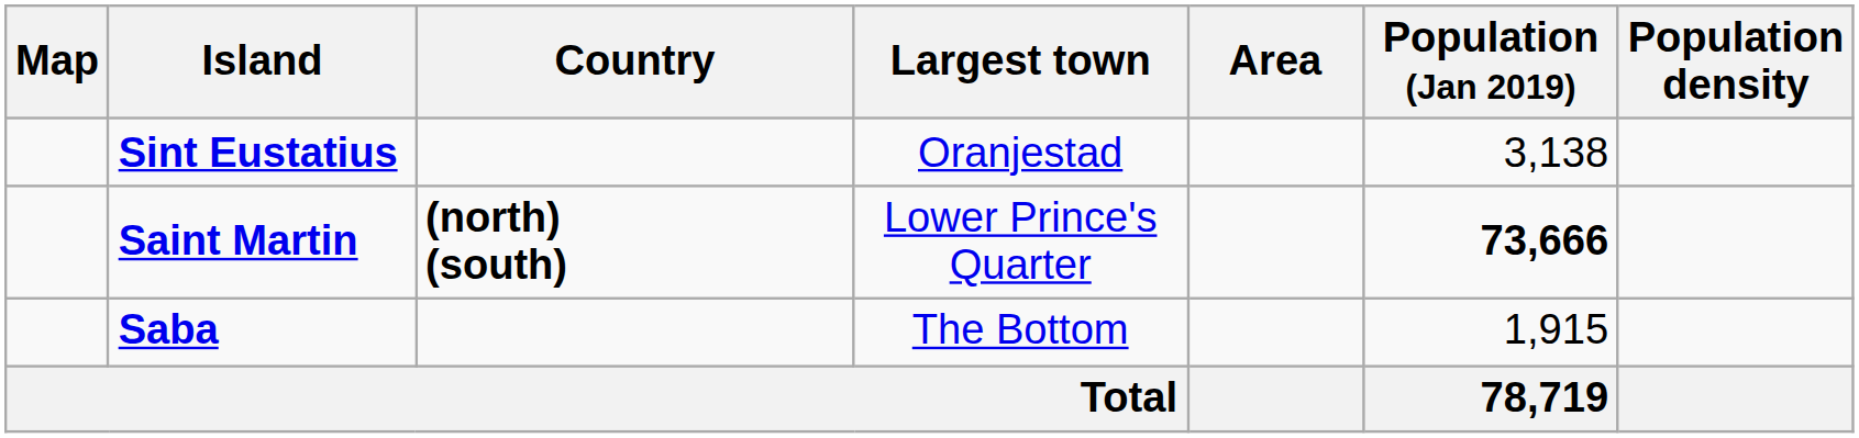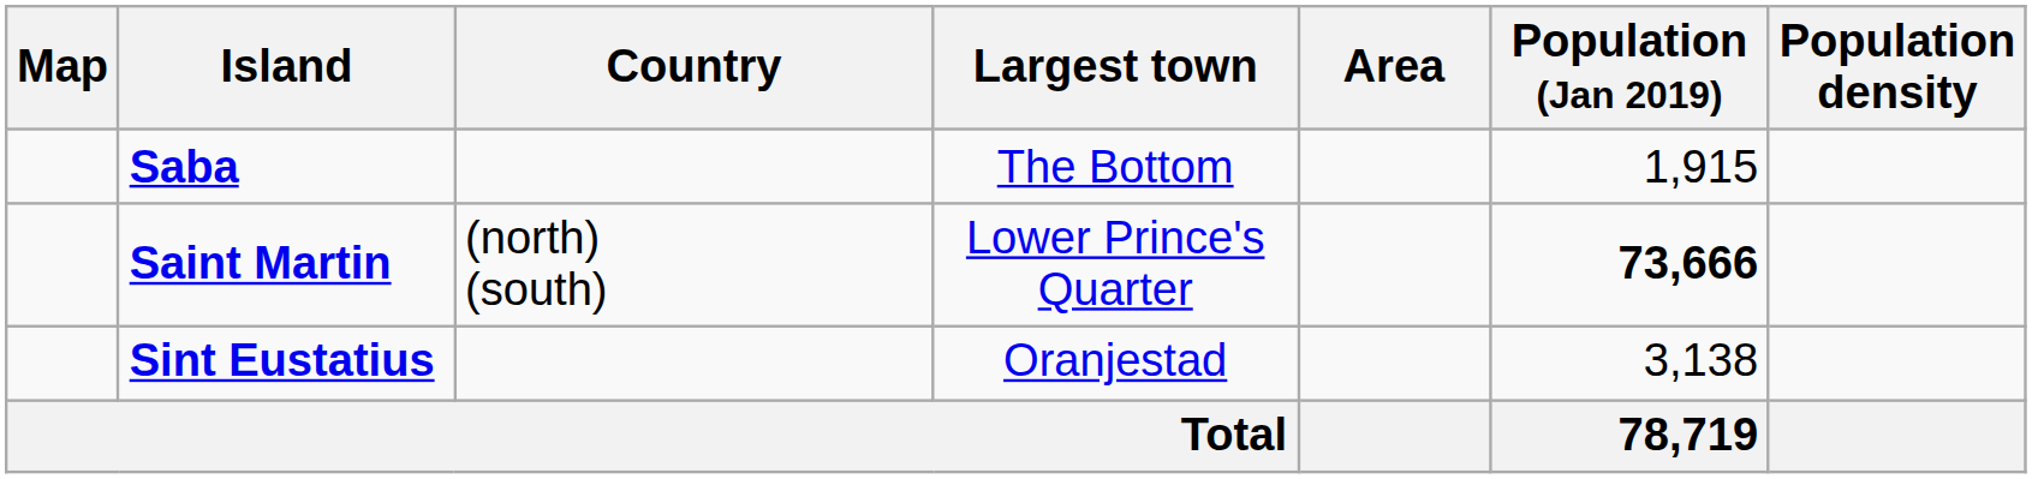 <table class="sortable wikitable" style="text-align:left;">
 <tr>
 <th class="unsortable">Map</th>
 <th style="width:110px;">Island</th>
 <th style="width:160px;">Country</th>
 <th style="width:120px;">Largest town</th>
 <th style="width:60px;">Area</th>
 <th style="width:90px;">Population<br><small>(Jan 2019)</small></th>
 <th style="width:80px;">Population density</th>
 </tr>
 <tr>
 <td style="text-align:center"></td>
-<td><strong><a href='#'>Sint Eustatius</a></strong></td>
+<td><strong><a href='#'>Saba</a></strong></td>
 <td style="text-align:left"></td>
-<td style="text-align:center"><a href='#'>Oranjestad</a></td>
+<td style="text-align:center"><a href='#'>The Bottom</a></td>
 <td style="text-align:right"></td>
-<td style="text-align:right">3,138</td>
+<td style="text-align:right">1,915</td>
 <td style="text-align:right"></td>
 </tr>
 <tr>
 <td style="text-align:center"></td>
 <td><strong><a href='#'>Saint Martin</a></strong></td>
-<td style="text-align:left"><strong> (north)<br> (south)</strong></td>
+<td style="text-align:left"> (north)<br> (south)</td>
 <td style="text-align:center"><a href='#'>Lower Prince's Quarter</a></td>
 <td style="text-align:right"></td>
 <td style="text-align:right"><strong>73,666</strong></td>
 <td style="text-align:right"></td>
 </tr>
 <tr>
 <td style="text-align:center"></td>
-<td><strong><a href='#'>Saba</a></strong></td>
+<td><strong><a href='#'>Sint Eustatius</a></strong></td>
 <td style="text-align:left"></td>
-<td style="text-align:center"><a href='#'>The Bottom</a></td>
+<td style="text-align:center"><a href='#'>Oranjestad</a></td>
 <td style="text-align:right"></td>
-<td style="text-align:right">1,915</td>
+<td style="text-align:right">3,138</td>
 <td style="text-align:right"></td>
 </tr>
 <tr class="sortbottom">
 <th colspan="4" style="text-align:right;">Total</th>
 <th style="text-align:right;"></th>
 <th style="text-align:right;">78,719</th>
 <th style="text-align:right;"></th>
 </tr>
 </table>
